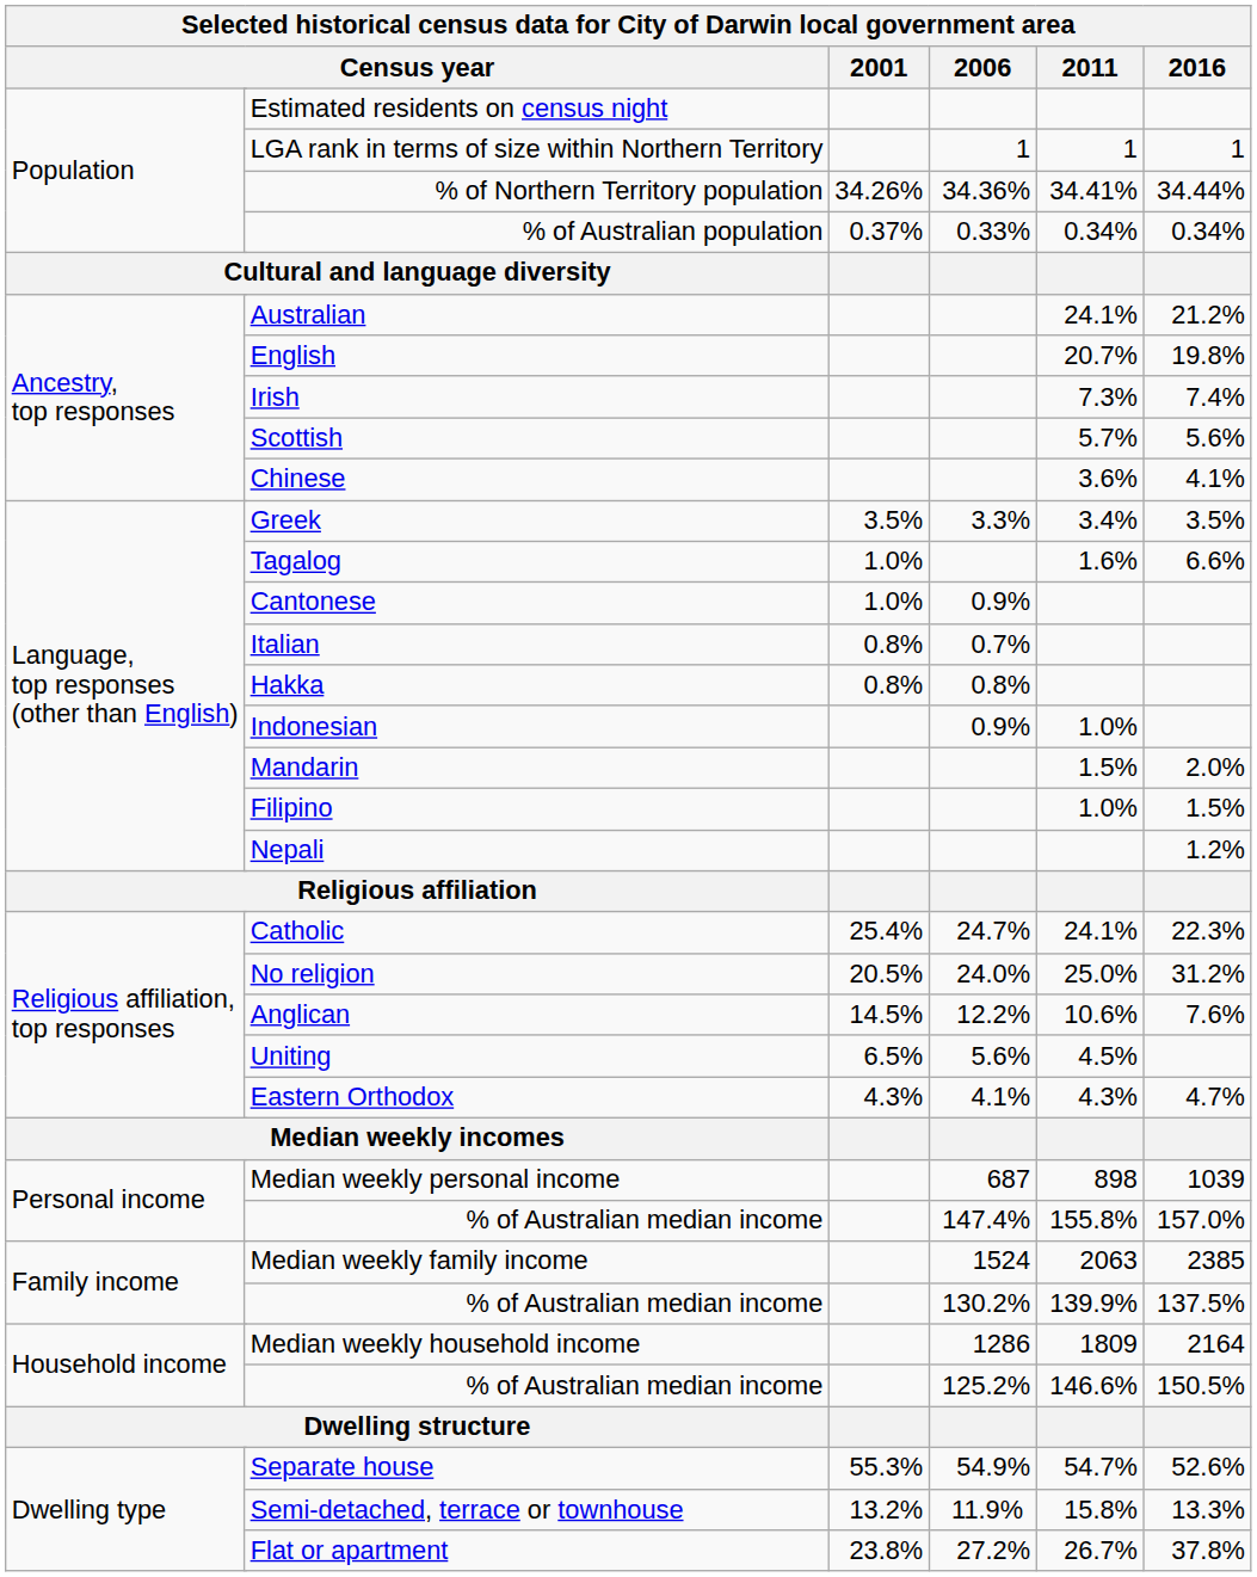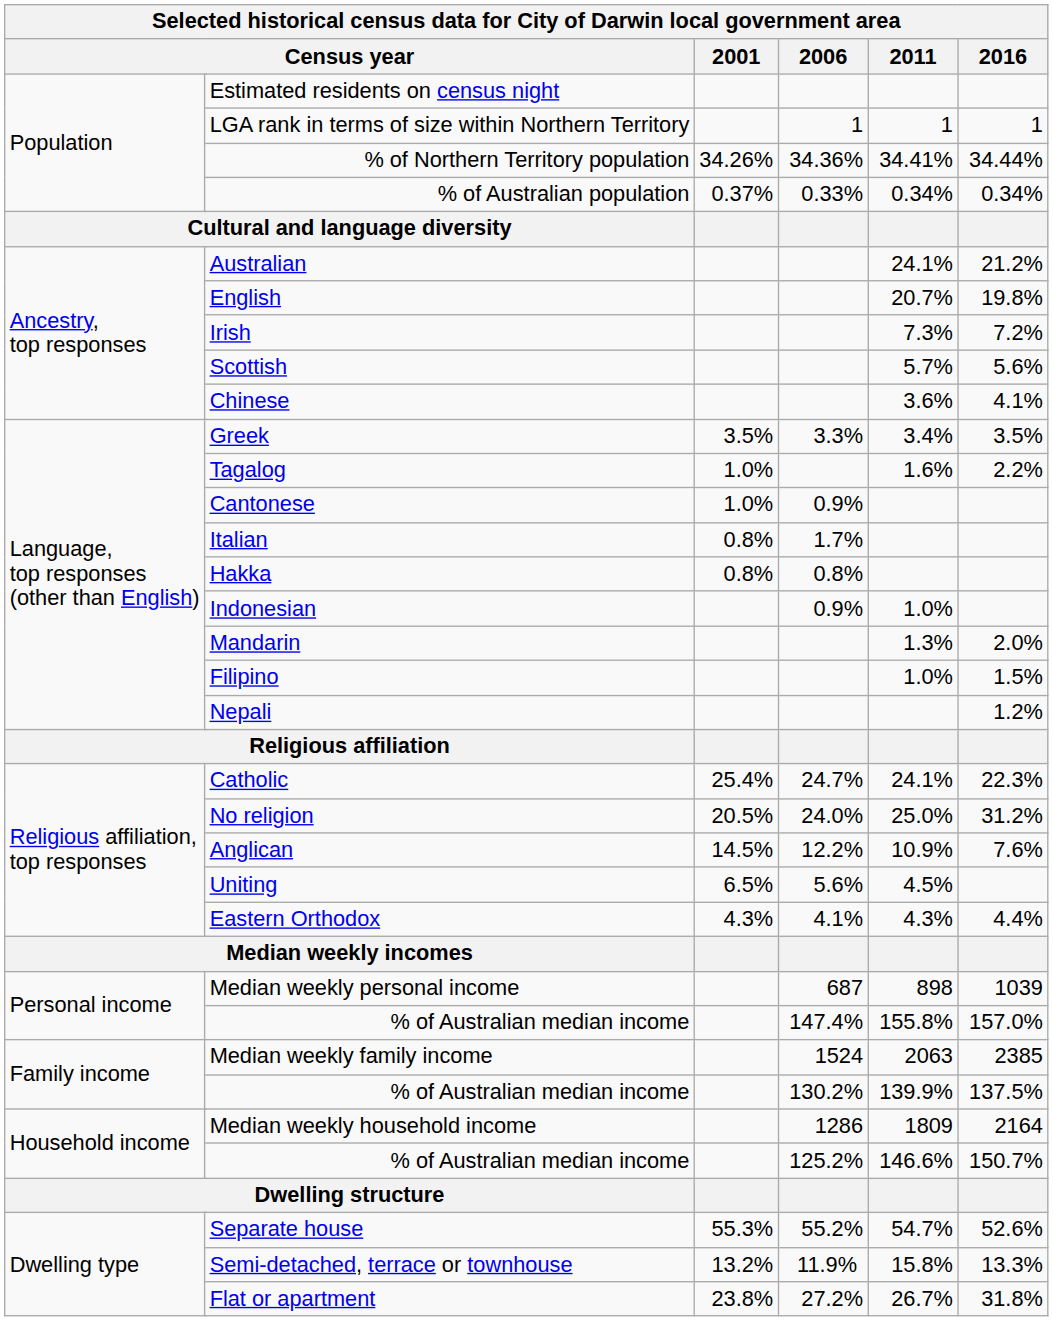 <table class="wikitable">
 <tr>
 <th colspan=7>Selected historical census data for City of Darwin local government area</th>
 </tr>
 <tr>
 <th colspan=3>Census year</th>
 <th>2001</th>
 <th>2006</th>
 <th>2011</th>
 <th>2016</th>
 </tr>
 <tr>
 <td rowspan=4 colspan="2">Population</td>
 <td>Estimated residents on <a href='#'>census night</a></td>
 <td align="right"></td>
 <td align="right"></td>
 <td align="right"></td>
 <td align="right"></td>
 </tr>
 <tr>
 <td align="right">LGA rank in terms of size within Northern Territory</td>
 <td align="right"></td>
 <td align="right">1</td>
 <td align="right"> 1</td>
 <td align="right"> 1</td>
 </tr>
 <tr>
 <td align="right">% of Northern Territory population</td>
 <td align="right">34.26%</td>
 <td align="right"> 34.36%</td>
 <td align="right"> 34.41%</td>
 <td align="right"> 34.44%</td>
 </tr>
 <tr>
 <td align="right">% of Australian population</td>
 <td align="right">0.37%</td>
 <td align="right"> 0.33%</td>
 <td align="right"> 0.34%</td>
 <td align="right"> 0.34%</td>
 </tr>
 <tr>
 <th colspan=3>Cultural and language diversity</th>
 <th></th>
 <th></th>
 <th></th>
 <th></th>
 </tr>
 <tr>
 <td rowspan=5 colspan=2><a href='#'>Ancestry</a>,<br>top responses</td>
 <td><a href='#'>Australian</a></td>
 <td align="right"></td>
 <td align="right"></td>
 <td align="right">24.1%</td>
 <td align="right"> 21.2%</td>
 </tr>
 <tr>
 <td><a href='#'>English</a></td>
 <td align="right"></td>
 <td align="right"></td>
 <td align="right">20.7%</td>
 <td align="right"> 19.8%</td>
 </tr>
 <tr>
 <td><a href='#'>Irish</a></td>
 <td align="right"></td>
 <td align="right"></td>
 <td align="right">7.3%</td>
-<td align="right"> 7.4%</td>
+<td align="right"> 7.2%</td>
 </tr>
 <tr>
 <td><a href='#'>Scottish</a></td>
 <td align="right"></td>
 <td align="right"></td>
 <td align="right">5.7%</td>
 <td align="right"> 5.6%</td>
 </tr>
 <tr>
 <td><a href='#'>Chinese</a></td>
 <td align="right"></td>
 <td align="right"></td>
 <td align="right">3.6%</td>
 <td align="right"> 4.1%</td>
 </tr>
 <tr>
 <td rowspan=9 colspan=2>Language,<br>top responses<br>(other than <a href='#'>English</a>)</td>
 <td><a href='#'>Greek</a></td>
 <td align="right">3.5%</td>
 <td align="right"> 3.3%</td>
 <td align="right"> 3.4%</td>
 <td align="right"> 3.5%</td>
 </tr>
 <tr>
 <td><a href='#'>Tagalog</a></td>
 <td align="right">1.0%</td>
 <td align="right"></td>
 <td align="right"> 1.6%</td>
-<td align="right"> 6.6%</td>
+<td align="right"> 2.2%</td>
 </tr>
 <tr>
 <td><a href='#'>Cantonese</a></td>
 <td align="right">1.0%</td>
 <td align="right"> 0.9%</td>
 <td align="right"></td>
 <td align="right"></td>
 </tr>
 <tr>
 <td><a href='#'>Italian</a></td>
 <td align="right">0.8%</td>
-<td align="right"> 0.7%</td>
+<td align="right"> 1.7%</td>
 <td align="right"></td>
 <td align="right"></td>
 </tr>
 <tr>
 <td><a href='#'>Hakka</a></td>
 <td align="right">0.8%</td>
 <td align="right"> 0.8%</td>
 <td align="right"></td>
 <td align="right"></td>
 </tr>
 <tr>
 <td><a href='#'>Indonesian</a></td>
 <td align="right"></td>
 <td align="right">0.9%</td>
 <td align="right"> 1.0%</td>
 <td align="right"></td>
 </tr>
 <tr>
 <td><a href='#'>Mandarin</a></td>
 <td align="right"></td>
 <td align="right"></td>
-<td align="right">1.5%</td>
+<td align="right">1.3%</td>
 <td align="right"> 2.0%</td>
 </tr>
 <tr>
 <td><a href='#'>Filipino</a></td>
 <td align="right"></td>
 <td align="right"></td>
 <td align="right">1.0%</td>
 <td align="right"> 1.5%</td>
 </tr>
 <tr>
 <td><a href='#'>Nepali</a></td>
 <td align="right"></td>
 <td align="right"></td>
 <td align="right"></td>
 <td align="right">1.2%</td>
 </tr>
 <tr>
 <th colspan=3>Religious affiliation</th>
 <th></th>
 <th></th>
 <th></th>
 <th></th>
 </tr>
 <tr>
 <td rowspan=5 colspan=2><a href='#'>Religious</a> affiliation,<br>top responses</td>
 <td><a href='#'>Catholic</a></td>
 <td align="right">25.4%</td>
 <td align="right"> 24.7%</td>
 <td align="right"> 24.1%</td>
 <td align="right"> 22.3%</td>
 </tr>
 <tr>
 <td><a href='#'>No religion</a></td>
 <td align="right">20.5%</td>
 <td align="right"> 24.0%</td>
 <td align="right"> 25.0%</td>
 <td align="right"> 31.2%</td>
 </tr>
 <tr>
 <td><a href='#'>Anglican</a></td>
 <td align="right">14.5%</td>
 <td align="right"> 12.2%</td>
-<td align="right"> 10.6%</td>
+<td align="right"> 10.9%</td>
 <td align="right"> 7.6%</td>
 </tr>
 <tr>
 <td><a href='#'>Uniting</a></td>
 <td align="right">6.5%</td>
 <td align="right"> 5.6%</td>
 <td align="right"> 4.5%</td>
 <td align="right"></td>
 </tr>
 <tr>
 <td><a href='#'>Eastern Orthodox</a></td>
 <td align="right">4.3%</td>
 <td align="right"> 4.1%</td>
 <td align="right"> 4.3%</td>
-<td align="right"> 4.7%</td>
+<td align="right"> 4.4%</td>
 </tr>
 <tr>
 <th colspan=3>Median weekly incomes</th>
 <th></th>
 <th></th>
 <th></th>
 <th></th>
 </tr>
 <tr>
 <td rowspan=2 colspan=2>Personal income</td>
 <td>Median weekly personal income</td>
 <td align="right"></td>
 <td align="right">687</td>
 <td align="right">898</td>
 <td align="right">1039</td>
 </tr>
 <tr>
 <td align="right">% of Australian median income</td>
 <td align="right"></td>
 <td align="right">147.4%</td>
 <td align="right">155.8%</td>
 <td align="right">157.0%</td>
 </tr>
 <tr>
 <td rowspan=2 colspan=2>Family income</td>
 <td>Median weekly family income</td>
 <td align="right"></td>
 <td align="right">1524</td>
 <td align="right">2063</td>
 <td align="right">2385</td>
 </tr>
 <tr>
 <td align="right">% of Australian median income</td>
 <td align="right"></td>
 <td align="right">130.2%</td>
 <td align="right">139.9%</td>
 <td align="right">137.5%</td>
 </tr>
 <tr>
 <td rowspan=2 colspan=2>Household income</td>
 <td>Median weekly household income</td>
 <td align="right"></td>
 <td align="right">1286</td>
 <td align="right">1809</td>
 <td align="right">2164</td>
 </tr>
 <tr>
 <td align="right">% of Australian median income</td>
 <td align="right"></td>
 <td align="right">125.2%</td>
 <td align="right">146.6%</td>
-<td align="right">150.5%</td>
+<td align="right">150.7%</td>
 </tr>
 <tr>
 <th colspan=3>Dwelling structure</th>
 <th></th>
 <th></th>
 <th></th>
 <th></th>
 </tr>
 <tr>
 <td rowspan=4 colspan=2>Dwelling type</td>
 <td><a href='#'>Separate house</a></td>
 <td align="right">55.3%</td>
-<td align="right"> 54.9%</td>
+<td align="right"> 55.2%</td>
 <td align="right"> 54.7%</td>
 <td align="right"> 52.6%</td>
 </tr>
 <tr>
 <td><a href='#'>Semi-detached</a>, <a href='#'>terrace</a> or <a href='#'>townhouse</a></td>
 <td align="right">13.2%</td>
 <td align="right">11.9% </td>
 <td align="right"> 15.8%</td>
 <td align="right"> 13.3%</td>
 </tr>
 <tr>
 <td><a href='#'>Flat or apartment</a></td>
 <td align="right">23.8%</td>
 <td align="right"> 27.2%</td>
 <td align="right"> 26.7%</td>
-<td align="right"> 37.8%</td>
+<td align="right"> 31.8%</td>
 </tr>
 </table>
